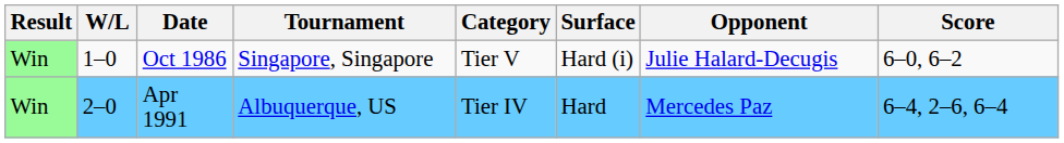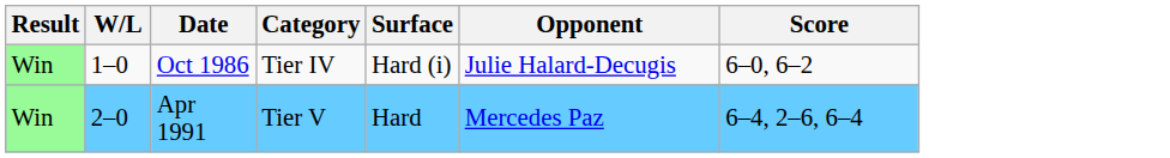 <table class="sortable wikitable">
 <tr>
 <th>Result</th>
 <th style="width:35px" class="unsortable">W/L</th>
 <th style="width:60px">Date</th>
-<th style="width:150px">Tournament</th>
 <th style="width:50px">Category</th>
 <th style="width:50px">Surface</th>
 <th style="width:160px">Opponent</th>
 <th style="width:120px" class="unsortable">Score</th>
 </tr>
 <tr>
 <td style="background:#98fb98;">Win</td>
 <td>1–0</td>
 <td><a href='#'>Oct 1986</a></td>
-<td><a href='#'>Singapore</a>, Singapore</td>
-<td>Tier V</td>
+<td>Tier IV</td>
 <td>Hard (i)</td>
 <td> <a href='#'>Julie Halard-Decugis</a></td>
 <td>6–0, 6–2</td>
 </tr>
 <tr style="background:#6cf;">
 <td style="background:#98fb98;">Win</td>
 <td>2–0</td>
 <td>Apr 1991</td>
-<td><a href='#'>Albuquerque</a>, US</td>
-<td>Tier IV</td>
+<td>Tier V</td>
 <td>Hard</td>
 <td> <a href='#'>Mercedes Paz</a></td>
 <td>6–4, 2–6, 6–4</td>
 </tr>
 </table>
